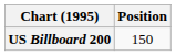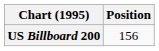 <table class="wikitable plainrowheaders">
 <tr>
 <th>Chart (1995)</th>
 <th>Position</th>
 </tr>
 <tr>
 <th scope="row">US <em>Billboard</em> 200</th>
-<td align="center">150</td>
+<td align="center">156</td>
 </tr>
 </table>
